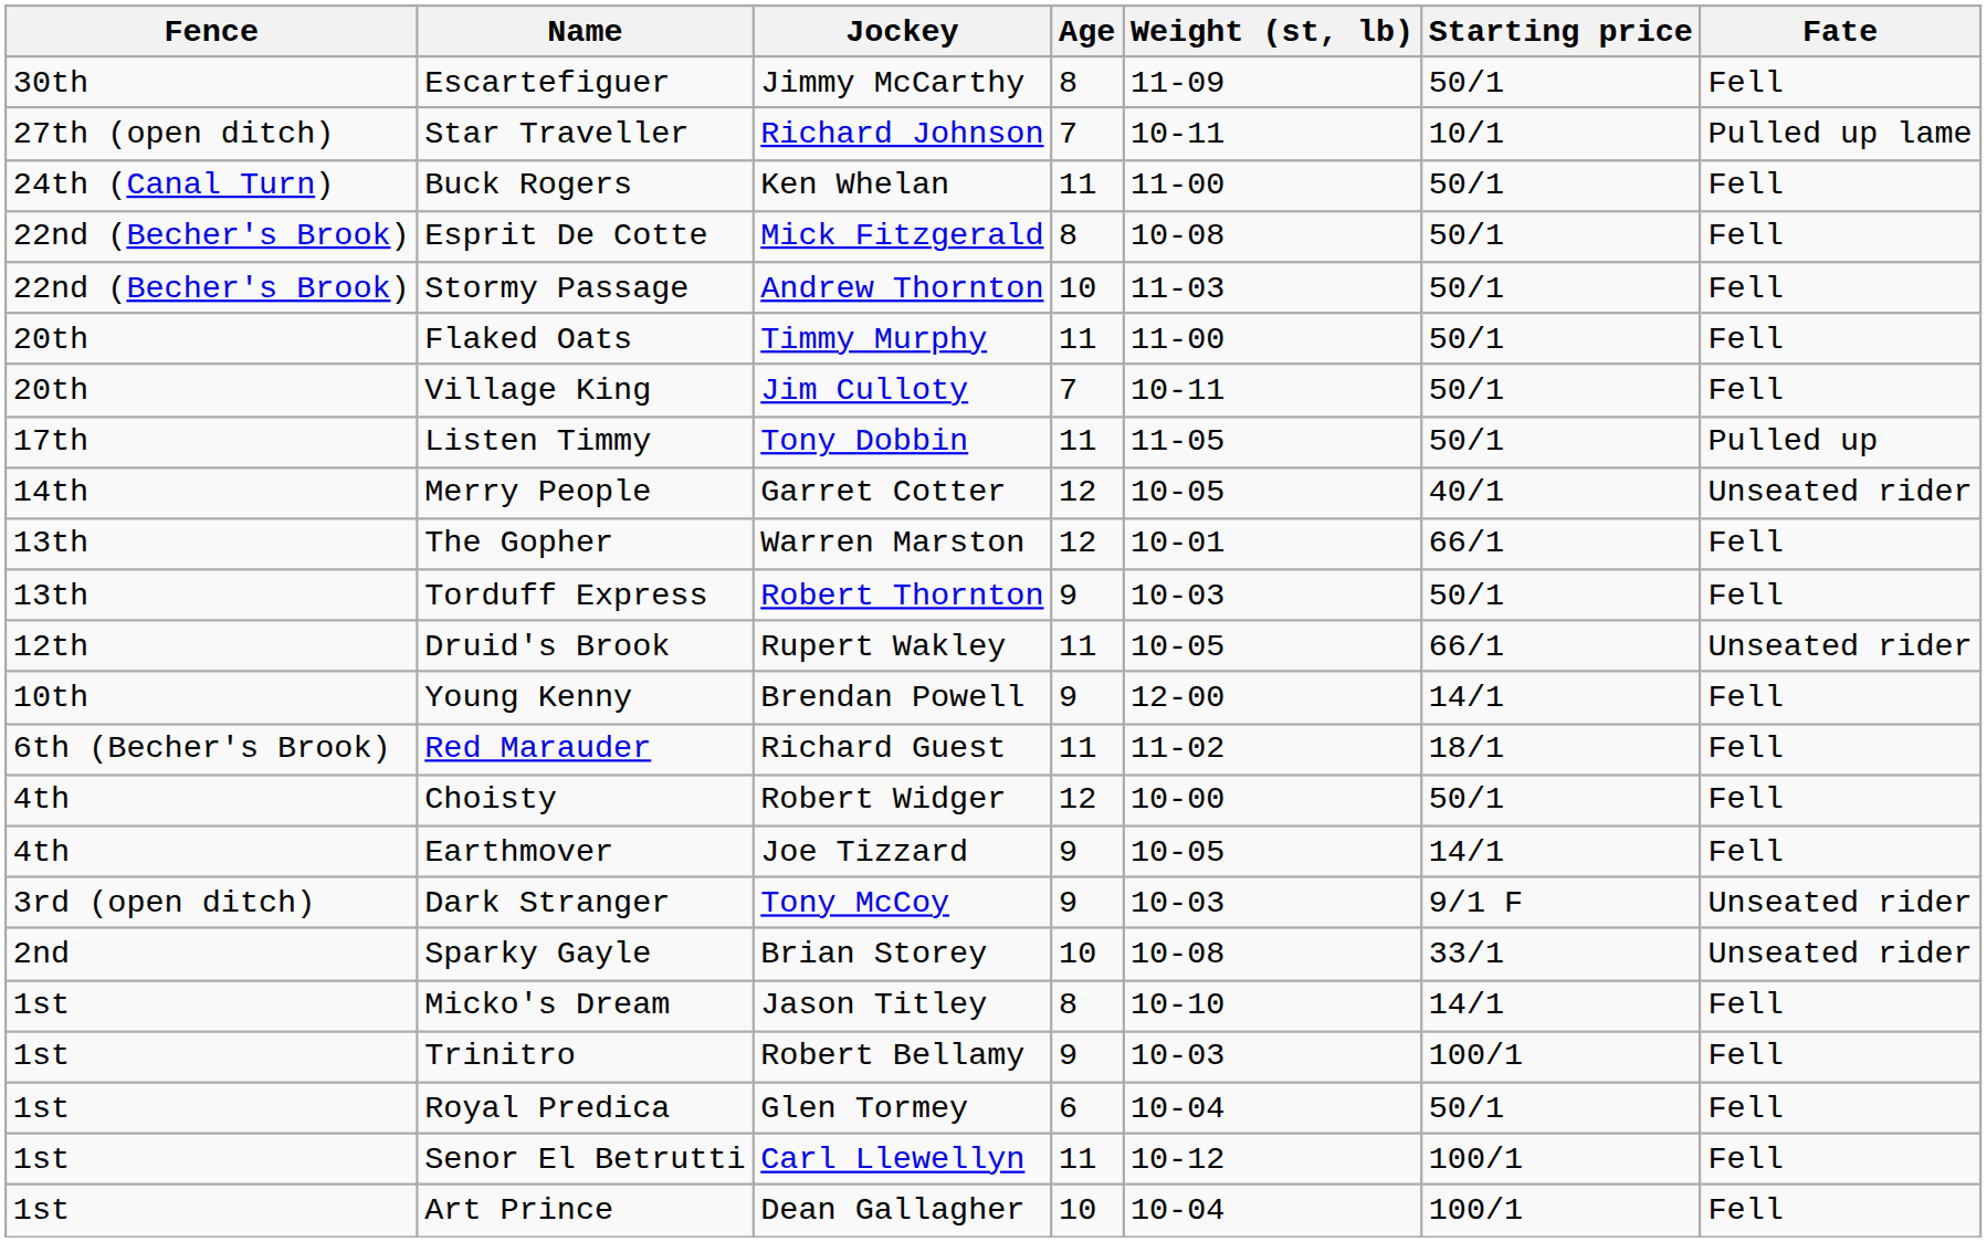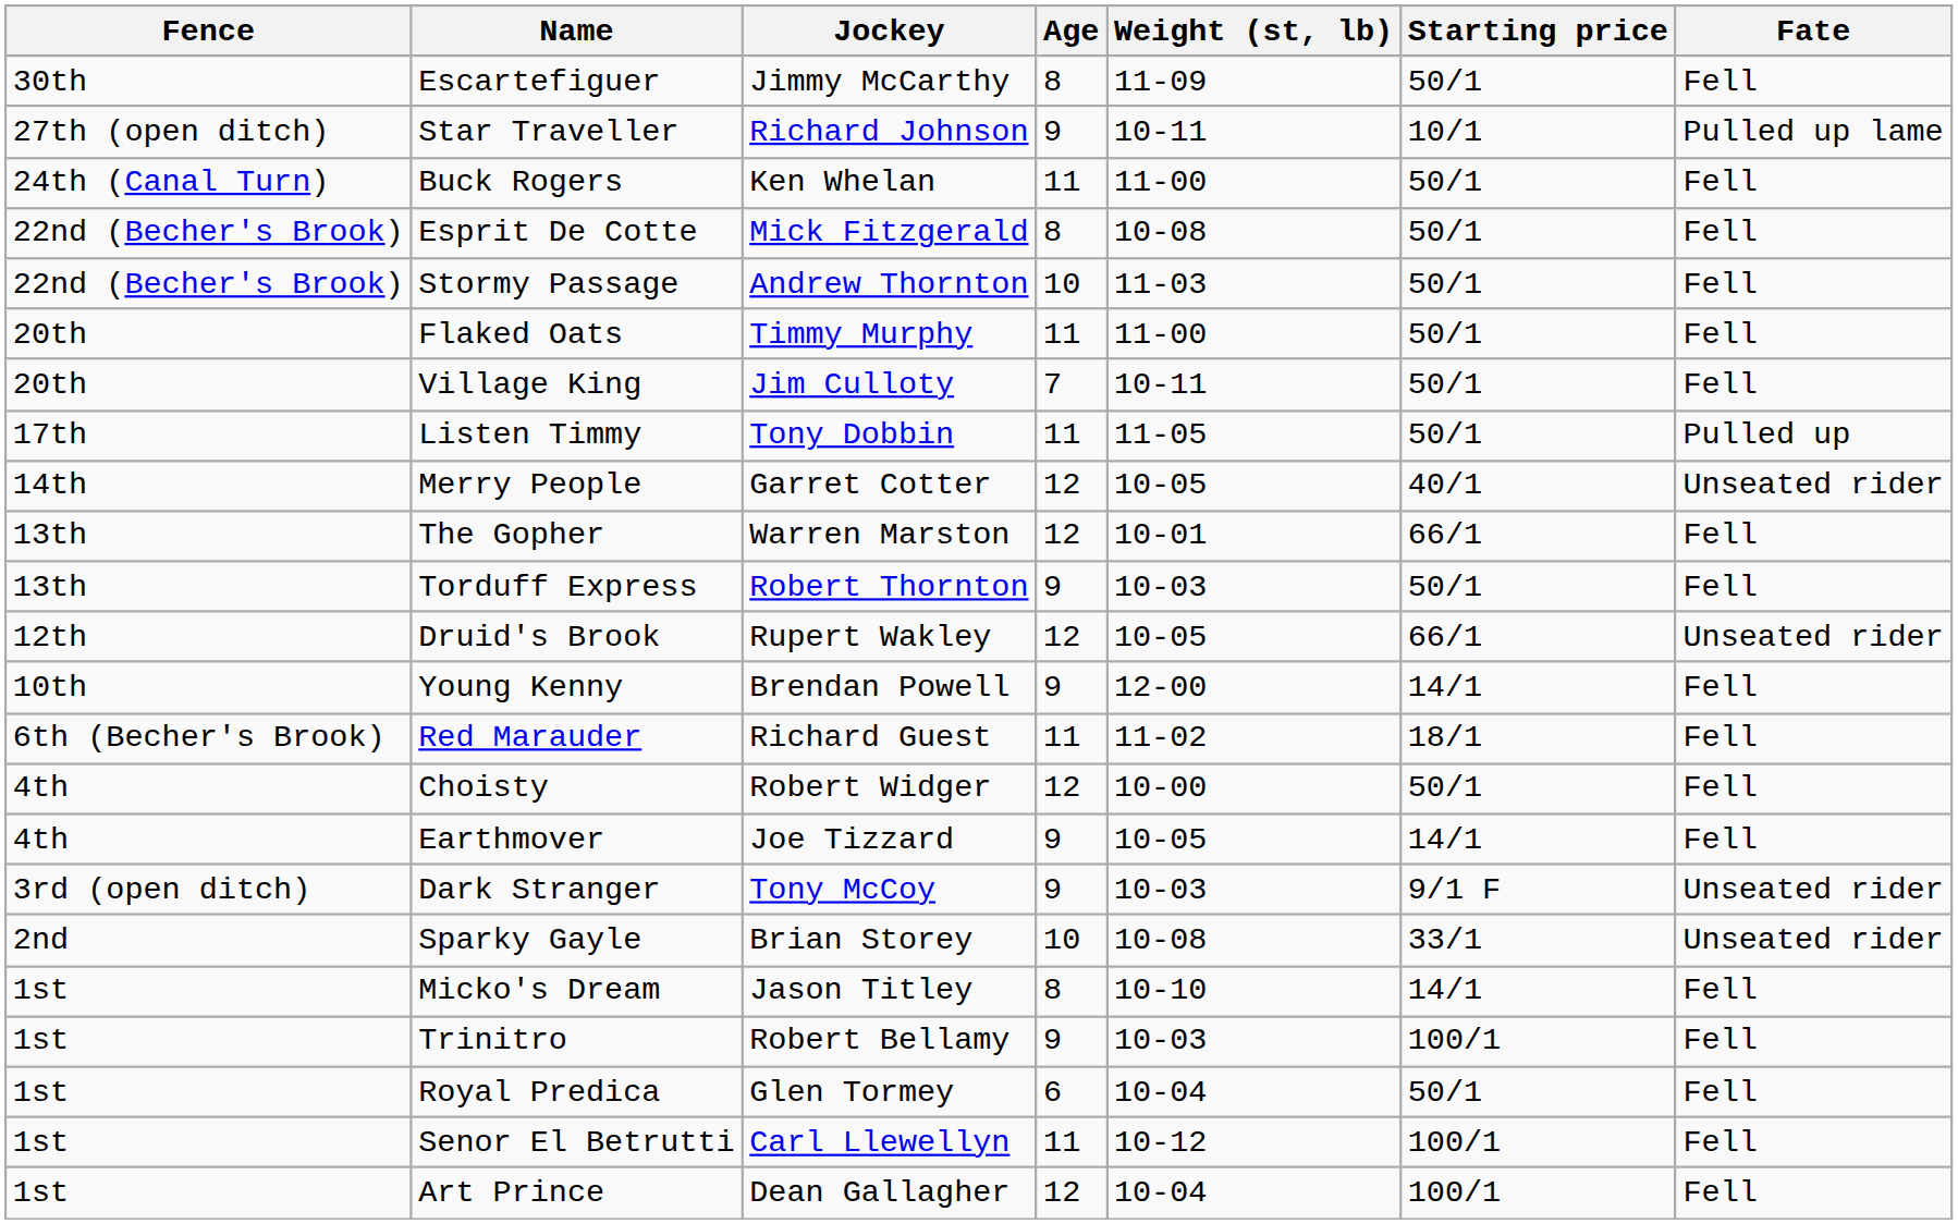 <table class="wikitable">
 <tr>
 <th>Fence</th>
 <th>Name</th>
 <th>Jockey</th>
 <th>Age</th>
 <th>Weight (st, lb)</th>
 <th>Starting price</th>
 <th>Fate</th>
 </tr>
 <tr>
 <td>30th</td>
 <td>Escartefiguer</td>
 <td>Jimmy McCarthy</td>
 <td>8</td>
 <td>11-09</td>
 <td>50/1</td>
 <td>Fell</td>
 </tr>
 <tr>
 <td>27th (open ditch)</td>
 <td>Star Traveller</td>
 <td><a href='#'>Richard Johnson</a></td>
-<td>7</td>
+<td>9</td>
 <td>10-11</td>
 <td>10/1</td>
 <td>Pulled up lame</td>
 </tr>
 <tr>
 <td>24th (<a href='#'>Canal Turn</a>)</td>
 <td>Buck Rogers</td>
 <td>Ken Whelan</td>
 <td>11</td>
 <td>11-00</td>
 <td>50/1</td>
 <td>Fell</td>
 </tr>
 <tr>
 <td>22nd (<a href='#'>Becher's Brook</a>)</td>
 <td>Esprit De Cotte</td>
 <td><a href='#'>Mick Fitzgerald</a></td>
 <td>8</td>
 <td>10-08</td>
 <td>50/1</td>
 <td>Fell</td>
 </tr>
 <tr>
 <td>22nd (<a href='#'>Becher's Brook</a>)</td>
 <td>Stormy Passage</td>
 <td><a href='#'>Andrew Thornton</a></td>
 <td>10</td>
 <td>11-03</td>
 <td>50/1</td>
 <td>Fell</td>
 </tr>
 <tr>
 <td>20th</td>
 <td>Flaked Oats</td>
 <td><a href='#'>Timmy Murphy</a></td>
 <td>11</td>
 <td>11-00</td>
 <td>50/1</td>
 <td>Fell</td>
 </tr>
 <tr>
 <td>20th</td>
 <td>Village King</td>
 <td><a href='#'>Jim Culloty</a></td>
 <td>7</td>
 <td>10-11</td>
 <td>50/1</td>
 <td>Fell</td>
 </tr>
 <tr>
 <td>17th</td>
 <td>Listen Timmy</td>
 <td><a href='#'>Tony Dobbin</a></td>
 <td>11</td>
 <td>11-05</td>
 <td>50/1</td>
 <td>Pulled up</td>
 </tr>
 <tr>
 <td>14th</td>
 <td>Merry People</td>
 <td>Garret Cotter</td>
 <td>12</td>
 <td>10-05</td>
 <td>40/1</td>
 <td>Unseated rider</td>
 </tr>
 <tr>
 <td>13th</td>
 <td>The Gopher</td>
 <td>Warren Marston</td>
 <td>12</td>
 <td>10-01</td>
 <td>66/1</td>
 <td>Fell</td>
 </tr>
 <tr>
 <td>13th</td>
 <td>Torduff Express</td>
 <td><a href='#'>Robert Thornton</a></td>
 <td>9</td>
 <td>10-03</td>
 <td>50/1</td>
 <td>Fell</td>
 </tr>
 <tr>
 <td>12th</td>
 <td>Druid's Brook</td>
 <td>Rupert Wakley</td>
-<td>11</td>
+<td>12</td>
 <td>10-05</td>
 <td>66/1</td>
 <td>Unseated rider</td>
 </tr>
 <tr>
 <td>10th</td>
 <td>Young Kenny</td>
 <td>Brendan Powell</td>
 <td>9</td>
 <td>12-00</td>
 <td>14/1</td>
 <td>Fell</td>
 </tr>
 <tr>
 <td>6th (Becher's Brook)</td>
 <td><a href='#'>Red Marauder</a></td>
 <td>Richard Guest</td>
 <td>11</td>
 <td>11-02</td>
 <td>18/1</td>
 <td>Fell</td>
 </tr>
 <tr>
 <td>4th</td>
 <td>Choisty</td>
 <td>Robert Widger</td>
 <td>12</td>
 <td>10-00</td>
 <td>50/1</td>
 <td>Fell</td>
 </tr>
 <tr>
 <td>4th</td>
 <td>Earthmover</td>
 <td>Joe Tizzard</td>
 <td>9</td>
 <td>10-05</td>
 <td>14/1</td>
 <td>Fell</td>
 </tr>
 <tr>
 <td>3rd (open ditch)</td>
 <td>Dark Stranger</td>
 <td><a href='#'>Tony McCoy</a></td>
 <td>9</td>
 <td>10-03</td>
 <td>9/1 F</td>
 <td>Unseated rider</td>
 </tr>
 <tr>
 <td>2nd</td>
 <td>Sparky Gayle</td>
 <td>Brian Storey</td>
 <td>10</td>
 <td>10-08</td>
 <td>33/1</td>
 <td>Unseated rider</td>
 </tr>
 <tr>
 <td>1st</td>
 <td>Micko's Dream</td>
 <td>Jason Titley</td>
 <td>8</td>
 <td>10-10</td>
 <td>14/1</td>
 <td>Fell</td>
 </tr>
 <tr>
 <td>1st</td>
 <td>Trinitro</td>
 <td>Robert Bellamy</td>
 <td>9</td>
 <td>10-03</td>
 <td>100/1</td>
 <td>Fell</td>
 </tr>
 <tr>
 <td>1st</td>
 <td>Royal Predica</td>
 <td>Glen Tormey</td>
 <td>6</td>
 <td>10-04</td>
 <td>50/1</td>
 <td>Fell</td>
 </tr>
 <tr>
 <td>1st</td>
 <td>Senor El Betrutti</td>
 <td><a href='#'>Carl Llewellyn</a></td>
 <td>11</td>
 <td>10-12</td>
 <td>100/1</td>
 <td>Fell</td>
 </tr>
 <tr>
 <td>1st</td>
 <td>Art Prince</td>
 <td>Dean Gallagher</td>
-<td>10</td>
+<td>12</td>
 <td>10-04</td>
 <td>100/1</td>
 <td>Fell</td>
 </tr>
 <tr>
 </tr>
 </table>
